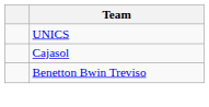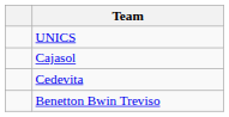 <table class="wikitable" style="text-align:center">
 <tr>
 <th width=25></th>
 <th width=220>Team</th>
 </tr>
 <tr>
 <td></td>
 <td align=left> <a href='#'>UNICS</a></td>
 </tr>
 <tr>
 <td></td>
 <td align=left> <a href='#'>Cajasol</a></td>
 </tr>
 <tr>
 <td></td>
+<td align=left> <a href='#'>Cedevita</a></td>
+</tr>
+<tr>
+<td></td>
 <td align=left> <a href='#'>Benetton Bwin Treviso</a></td>
 </tr>
 </table>
